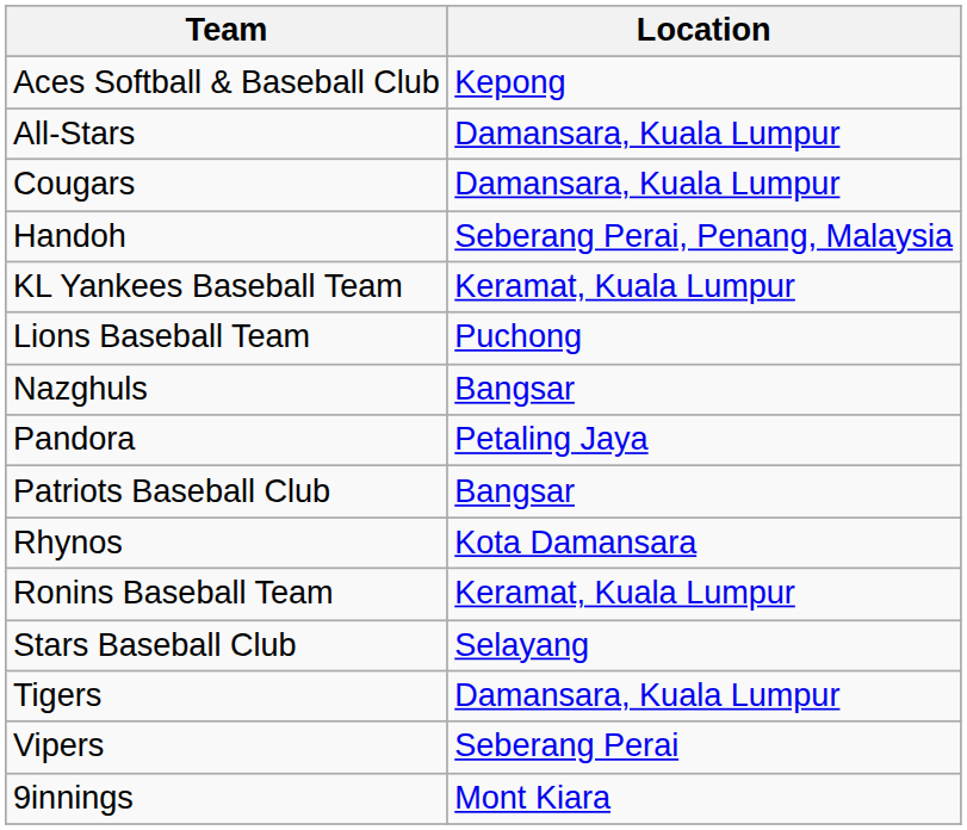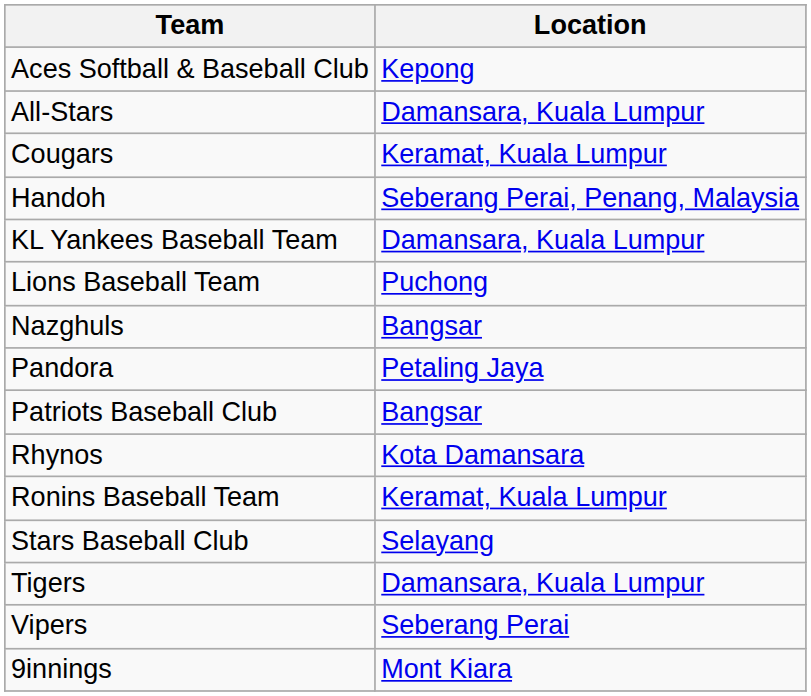 <table class="wikitable" border="1">
 <tr>
 <th>Team</th>
 <th>Location</th>
 </tr>
 <tr>
 <td>Aces Softball & Baseball Club</td>
 <td><a href='#'>Kepong</a></td>
 </tr>
 <tr>
 <td>All-Stars</td>
 <td><a href='#'>Damansara, Kuala Lumpur</a></td>
 </tr>
 <tr>
 <td>Cougars</td>
-<td><a href='#'>Damansara, Kuala Lumpur</a></td>
+<td><a href='#'>Keramat, Kuala Lumpur</a></td>
 </tr>
 <tr>
 <td>Handoh</td>
 <td><a href='#'>Seberang Perai, Penang, Malaysia</a></td>
 </tr>
 <tr>
 <td>KL Yankees Baseball Team</td>
-<td><a href='#'>Keramat, Kuala Lumpur</a></td>
+<td><a href='#'>Damansara, Kuala Lumpur</a></td>
 </tr>
 <tr>
 <td>Lions Baseball Team</td>
 <td><a href='#'>Puchong</a></td>
 </tr>
 <tr>
 <td>Nazghuls</td>
 <td><a href='#'>Bangsar</a></td>
 </tr>
 <tr>
 <td>Pandora</td>
 <td><a href='#'>Petaling Jaya</a></td>
 </tr>
 <tr>
 <td>Patriots Baseball Club</td>
 <td><a href='#'>Bangsar</a></td>
 </tr>
 <tr>
 <td>Rhynos</td>
 <td><a href='#'>Kota Damansara</a></td>
 </tr>
 <tr>
 <td>Ronins Baseball Team</td>
 <td><a href='#'>Keramat, Kuala Lumpur</a></td>
 </tr>
 <tr>
 <td>Stars Baseball Club</td>
 <td><a href='#'>Selayang</a></td>
 </tr>
 <tr>
 <td>Tigers</td>
 <td><a href='#'>Damansara, Kuala Lumpur</a></td>
 </tr>
 <tr>
 <td>Vipers</td>
 <td><a href='#'>Seberang Perai</a></td>
 </tr>
 <tr>
 <td>9innings</td>
 <td><a href='#'>Mont Kiara</a></td>
 </tr>
 </table>
